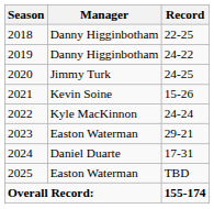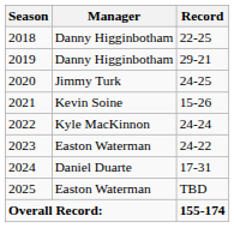 <table class="wikitable">
 <tr>
 <th>Season</th>
 <th>Manager</th>
 <th>Record</th>
 </tr>
 <tr>
 <td>2018</td>
 <td>Danny Higginbotham</td>
 <td>22-25</td>
 </tr>
 <tr>
 <td>2019</td>
 <td>Danny Higginbotham</td>
-<td>24-22</td>
+<td>29-21</td>
 </tr>
 <tr>
 <td>2020</td>
 <td>Jimmy Turk</td>
 <td>24-25</td>
 </tr>
 <tr>
 <td>2021</td>
 <td>Kevin Soine</td>
 <td>15-26</td>
 </tr>
 <tr>
 <td>2022</td>
 <td>Kyle MacKinnon</td>
 <td>24-24</td>
 </tr>
 <tr>
 <td>2023</td>
 <td>Easton Waterman</td>
-<td>29-21</td>
+<td>24-22</td>
 </tr>
 <tr>
 <td>2024</td>
 <td>Daniel Duarte</td>
 <td>17-31</td>
 </tr>
 <tr>
 <td>2025</td>
 <td>Easton Waterman</td>
 <td>TBD</td>
 </tr>
 <tr>
 <td colspan="2"><strong>Overall Record:</strong></td>
 <td><strong>155-174</strong></td>
 </tr>
 </table>
